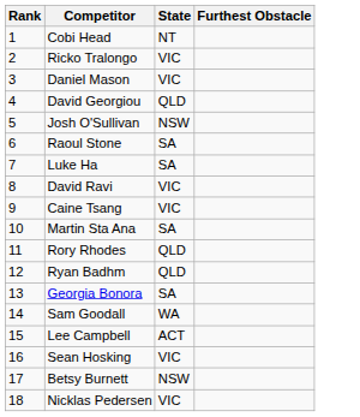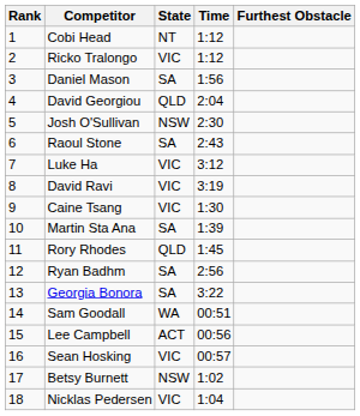 <table class="wikitable sortable mw-collapsible">
 <tr>
 <th>Rank</th>
 <th>Competitor</th>
 <th>State</th>
+<th>Time</th>
 <th>Furthest Obstacle</th>
 </tr>
 <tr>
 <td>1</td>
 <td>Cobi Head</td>
 <td>NT</td>
+<td>1:12</td>
 <td></td>
 </tr>
 <tr>
 <td>2</td>
 <td>Ricko Tralongo</td>
 <td>VIC</td>
+<td>1:12</td>
 <td></td>
 </tr>
 <tr>
 <td>3</td>
 <td>Daniel Mason</td>
-<td>VIC</td>
+<td>SA</td>
+<td>1:56</td>
 <td></td>
 </tr>
 <tr>
 <td>4</td>
 <td>David Georgiou</td>
 <td>QLD</td>
+<td>2:04</td>
 <td></td>
 </tr>
 <tr>
 <td>5</td>
 <td>Josh O'Sullivan</td>
 <td>NSW</td>
+<td>2:30</td>
 <td></td>
 </tr>
 <tr>
 <td>6</td>
 <td>Raoul Stone</td>
 <td>SA</td>
+<td>2:43</td>
 <td></td>
 </tr>
 <tr>
 <td>7</td>
 <td>Luke Ha</td>
-<td>SA</td>
+<td>VIC</td>
+<td>3:12</td>
 <td></td>
 </tr>
 <tr>
 <td>8</td>
 <td>David Ravi</td>
 <td>VIC</td>
+<td>3:19</td>
 <td></td>
 </tr>
 <tr>
 <td>9</td>
 <td>Caine Tsang</td>
 <td>VIC</td>
+<td>1:30</td>
 <td></td>
 </tr>
 <tr>
 <td>10</td>
 <td>Martin Sta Ana</td>
 <td>SA</td>
+<td>1:39</td>
 <td></td>
 </tr>
 <tr>
 <td>11</td>
 <td>Rory Rhodes</td>
 <td>QLD</td>
+<td>1:45</td>
 <td></td>
 </tr>
 <tr>
 <td>12</td>
 <td>Ryan Badhm</td>
-<td>QLD</td>
+<td>SA</td>
+<td>2:56</td>
 <td></td>
 </tr>
 <tr>
 <td>13</td>
 <td><a href='#'>Georgia Bonora</a></td>
 <td>SA</td>
+<td>3:22</td>
 <td></td>
 </tr>
 <tr>
 <td>14</td>
 <td>Sam Goodall</td>
 <td>WA</td>
+<td>00:51</td>
 <td></td>
 </tr>
 <tr>
 <td>15</td>
 <td>Lee Campbell</td>
 <td>ACT</td>
+<td>00:56</td>
 <td></td>
 </tr>
 <tr>
 <td>16</td>
 <td>Sean Hosking</td>
 <td>VIC</td>
+<td>00:57</td>
 <td></td>
 </tr>
 <tr>
 <td>17</td>
 <td>Betsy Burnett</td>
 <td>NSW</td>
+<td>1:02</td>
 <td></td>
 </tr>
 <tr>
 <td>18</td>
 <td>Nicklas Pedersen</td>
 <td>VIC</td>
+<td>1:04</td>
 <td></td>
 </tr>
 </table>
